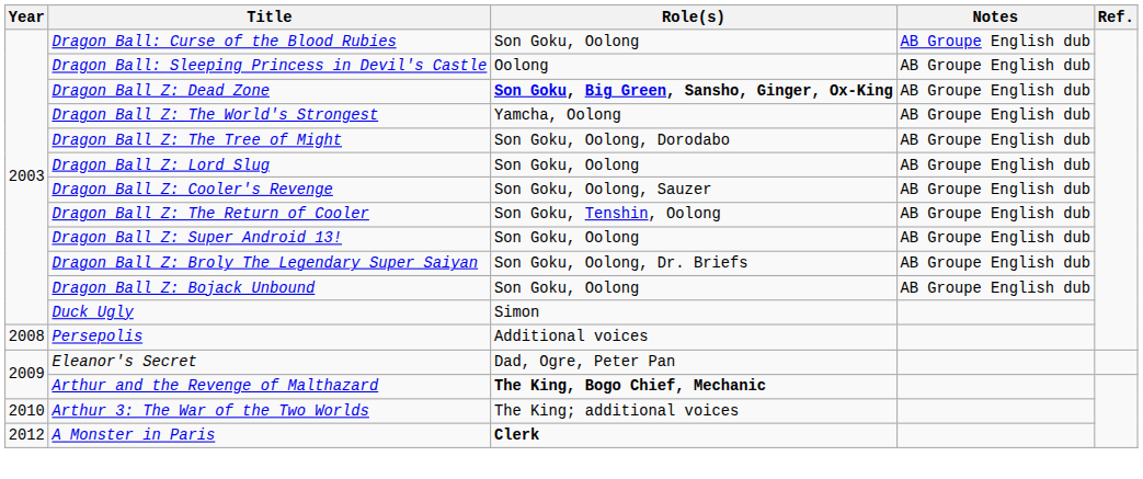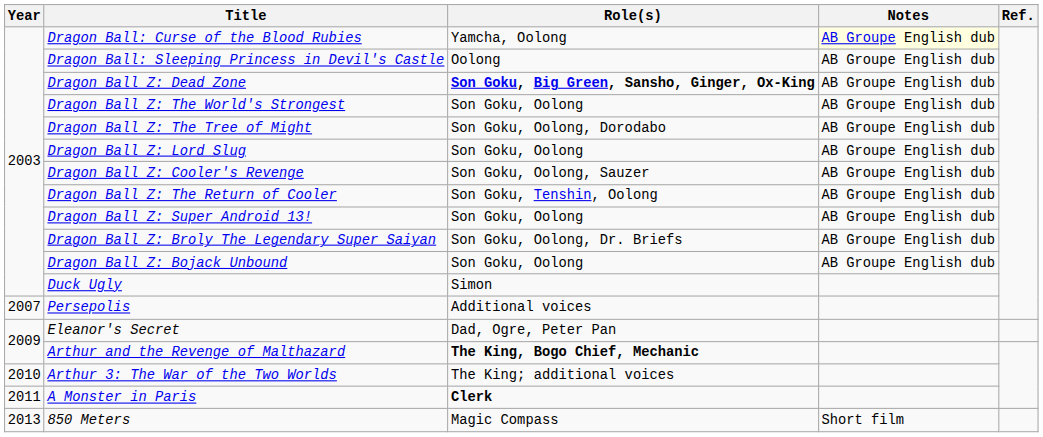 <table class="wikitable">
 <tr>
 <th>Year</th>
 <th>Title</th>
 <th>Role(s)</th>
 <th>Notes</th>
 <th>Ref.</th>
 </tr>
 <tr>
 <td rowspan="12">2003</td>
 <td><em><a href='#'>Dragon Ball: Curse of the Blood Rubies</a></em></td>
-<td>Son Goku, Oolong</td>
-<td><a href='#'>AB Groupe</a> English dub</td>
+<td>Yamcha, Oolong</td>
+<td style="background: lightyellow;"><a href='#'>AB Groupe</a> English dub</td>
 <td rowspan="13"></td>
 </tr>
 <tr>
 <td><em><a href='#'>Dragon Ball: Sleeping Princess in Devil's Castle</a></em></td>
 <td>Oolong</td>
 <td>AB Groupe English dub</td>
 </tr>
 <tr>
 <td><em><a href='#'>Dragon Ball Z: Dead Zone</a></em></td>
 <td><strong><a href='#'>Son Goku</a>, <a href='#'>Big Green</a>, Sansho, Ginger, Ox-King</strong></td>
 <td>AB Groupe English dub</td>
 </tr>
 <tr>
 <td><em><a href='#'>Dragon Ball Z: The World's Strongest</a></em></td>
-<td>Yamcha, Oolong</td>
+<td>Son Goku, Oolong</td>
 <td>AB Groupe English dub</td>
 </tr>
 <tr>
 <td><em><a href='#'>Dragon Ball Z: The Tree of Might</a></em></td>
 <td>Son Goku, Oolong, Dorodabo</td>
 <td>AB Groupe English dub</td>
 </tr>
 <tr>
 <td><em><a href='#'>Dragon Ball Z: Lord Slug</a></em></td>
 <td>Son Goku, Oolong</td>
 <td>AB Groupe English dub</td>
 </tr>
 <tr>
 <td><em><a href='#'>Dragon Ball Z: Cooler's Revenge</a></em></td>
 <td>Son Goku, Oolong, Sauzer</td>
 <td>AB Groupe English dub</td>
 </tr>
 <tr>
 <td><em><a href='#'>Dragon Ball Z: The Return of Cooler</a></em></td>
 <td>Son Goku, <a href='#'>Tenshin</a>, Oolong</td>
 <td>AB Groupe English dub</td>
 </tr>
 <tr>
 <td><em><a href='#'>Dragon Ball Z: Super Android 13!</a></em></td>
 <td>Son Goku, Oolong</td>
 <td>AB Groupe English dub</td>
 </tr>
 <tr>
 <td><em><a href='#'>Dragon Ball Z: Broly The Legendary Super Saiyan</a></em></td>
 <td>Son Goku, Oolong, Dr. Briefs</td>
 <td>AB Groupe English dub</td>
 </tr>
 <tr>
 <td><em><a href='#'>Dragon Ball Z: Bojack Unbound</a></em></td>
 <td>Son Goku, Oolong</td>
 <td>AB Groupe English dub</td>
 </tr>
 <tr>
 <td><em><a href='#'>Duck Ugly</a></em></td>
 <td>Simon</td>
 <td></td>
 </tr>
 <tr>
-<td>2008</td>
+<td>2007</td>
 <td><em><a href='#'>Persepolis</a></em></td>
 <td>Additional voices</td>
 <td></td>
 </tr>
 <tr>
 <td rowspan="2">2009</td>
 <td><em>Eleanor's Secret</em></td>
 <td>Dad, Ogre, Peter Pan</td>
 <td></td>
 <td></td>
 </tr>
 <tr>
 <td><em><a href='#'>Arthur and the Revenge of Malthazard</a></em></td>
 <td><strong>The King, Bogo Chief, Mechanic</strong></td>
 <td></td>
 <td rowspan="3"></td>
 </tr>
 <tr>
 <td>2010</td>
 <td><em><a href='#'>Arthur 3: The War of the Two Worlds</a></em></td>
 <td>The King; additional voices</td>
 <td></td>
 </tr>
 <tr>
-<td>2012</td>
+<td>2011</td>
 <td><em><a href='#'>A Monster in Paris</a></em></td>
 <td><strong>Clerk</strong></td>
 <td></td>
 </tr>
+<tr>
+<td>2013</td>
+<td><em>850 Meters</em></td>
+<td>Magic Compass</td>
+<td>Short film</td>
+<td></td>
+</tr>
 </table>
